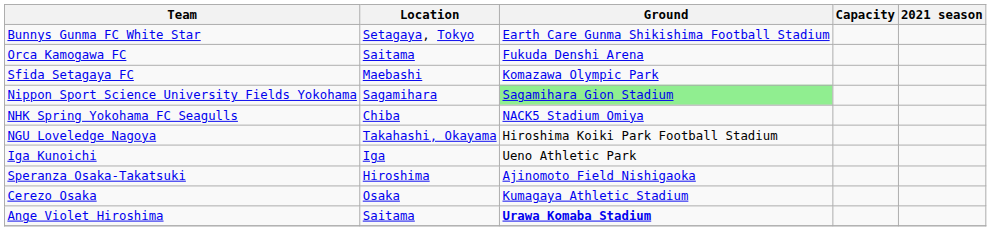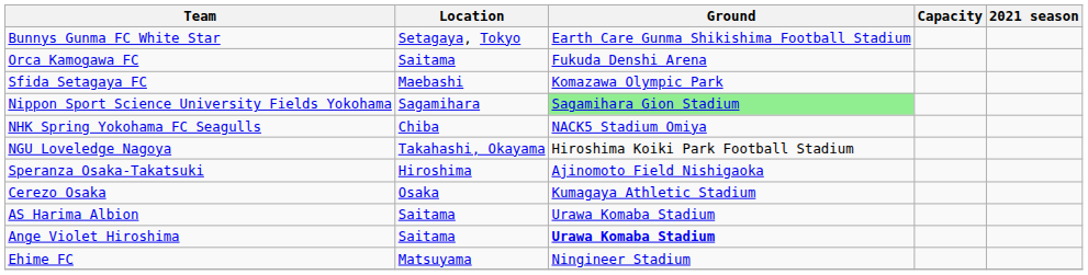 <table class="wikitable sortable">
 <tr>
 <th>Team</th>
 <th>Location</th>
 <th>Ground</th>
 <th>Capacity</th>
 <th>2021 season</th>
 </tr>
 <tr>
 <td><a href='#'>Bunnys Gunma FC White Star</a></td>
 <td><a href='#'>Setagaya</a>, <a href='#'>Tokyo</a></td>
 <td><a href='#'>Earth Care Gunma Shikishima Football Stadium</a></td>
 <td></td>
 <td></td>
 </tr>
 <tr>
 <td><a href='#'>Orca Kamogawa FC</a></td>
 <td><a href='#'>Saitama</a></td>
 <td><a href='#'>Fukuda Denshi Arena</a></td>
 <td></td>
 <td></td>
 </tr>
 <tr>
 <td><a href='#'>Sfida Setagaya FC</a></td>
 <td><a href='#'>Maebashi</a></td>
 <td><a href='#'>Komazawa Olympic Park</a></td>
 <td></td>
 <td></td>
 </tr>
 <tr>
 <td><a href='#'>Nippon Sport Science University Fields Yokohama</a></td>
 <td><a href='#'>Sagamihara</a></td>
 <td style="background: lightgreen;"><a href='#'>Sagamihara Gion Stadium</a></td>
 <td></td>
 <td></td>
 </tr>
 <tr>
 <td><a href='#'>NHK Spring Yokohama FC Seagulls</a></td>
 <td><a href='#'>Chiba</a></td>
 <td><a href='#'>NACK5 Stadium Omiya</a></td>
 <td></td>
 <td></td>
 </tr>
 <tr>
 <td><a href='#'>NGU Loveledge Nagoya</a></td>
 <td><a href='#'>Takahashi, Okayama</a></td>
 <td>Hiroshima Koiki Park Football Stadium</td>
 <td></td>
 <td></td>
 </tr>
 <tr>
-<td><a href='#'>Iga Kunoichi</a></td>
-<td><a href='#'>Iga</a></td>
-<td>Ueno Athletic Park</td>
-<td></td>
-<td></td>
-</tr>
-<tr>
 <td><a href='#'>Speranza Osaka-Takatsuki</a></td>
 <td><a href='#'>Hiroshima</a></td>
 <td><a href='#'>Ajinomoto Field Nishigaoka</a></td>
 <td></td>
 <td></td>
 </tr>
 <tr>
 <td><a href='#'>Cerezo Osaka</a></td>
 <td><a href='#'>Osaka</a></td>
 <td><a href='#'>Kumagaya Athletic Stadium</a></td>
 <td></td>
 <td></td>
 </tr>
 <tr>
+<td><a href='#'>AS Harima Albion</a></td>
+<td><a href='#'>Saitama</a></td>
+<td><a href='#'>Urawa Komaba Stadium</a></td>
+<td></td>
+<td></td>
+</tr>
+<tr>
 <td><a href='#'>Ange Violet Hiroshima</a></td>
 <td><a href='#'>Saitama</a></td>
 <td><strong><a href='#'>Urawa Komaba Stadium</a></strong></td>
 <td></td>
 <td></td>
 </tr>
 <tr>
+<td><a href='#'>Ehime FC</a></td>
+<td><a href='#'>Matsuyama</a></td>
+<td><a href='#'>Ningineer Stadium</a></td>
+<td></td>
+<td></td>
+</tr>
+<tr>
 </tr>
 </table>
